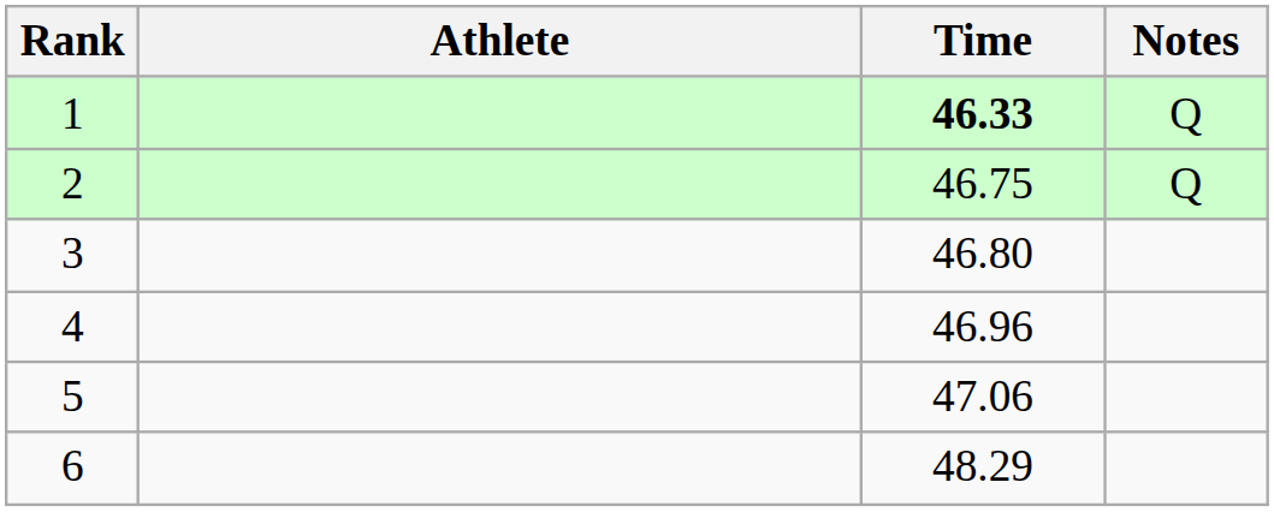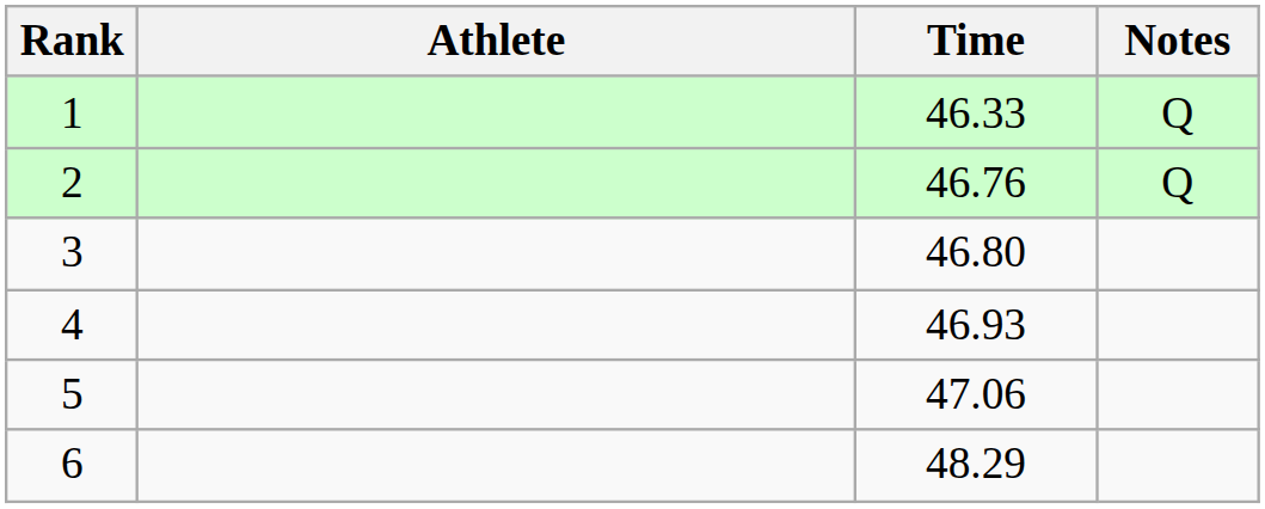 <table class="wikitable" style="text-align:center">
 <tr>
 <th width=40>Rank</th>
 <th width=250>Athlete</th>
 <th width=80>Time</th>
 <th width=50>Notes</th>
 </tr>
 <tr bgcolor=ccffcc>
 <td>1</td>
 <td align=left></td>
-<td><strong>46.33</strong></td>
+<td>46.33</td>
 <td>Q</td>
 </tr>
 <tr bgcolor=ccffcc>
 <td>2</td>
 <td align=left></td>
-<td>46.75</td>
+<td>46.76</td>
 <td>Q</td>
 </tr>
 <tr>
 <td>3</td>
 <td align=left></td>
 <td>46.80</td>
 <td></td>
 </tr>
 <tr>
 <td>4</td>
 <td align=left></td>
-<td>46.96</td>
+<td>46.93</td>
 <td></td>
 </tr>
 <tr>
 <td>5</td>
 <td align=left></td>
 <td>47.06</td>
 <td></td>
 </tr>
 <tr>
 <td>6</td>
 <td align=left></td>
 <td>48.29</td>
 <td></td>
 </tr>
 </table>
